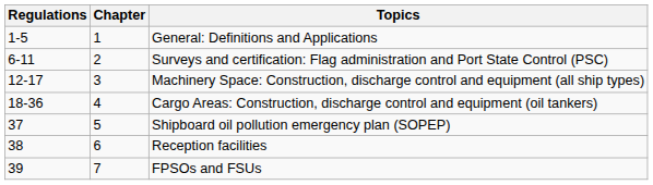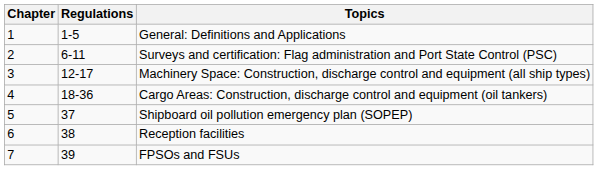 <table class="wikitable">
 <tr>
+<th>Chapter</th>
 <th>Regulations</th>
-<th>Chapter</th>
 <th>Topics</th>
 </tr>
 <tr>
+<td>1</td>
 <td>1-5</td>
-<td>1</td>
 <td>General: Definitions and Applications</td>
 </tr>
 <tr>
+<td>2</td>
 <td>6-11</td>
-<td>2</td>
 <td>Surveys and certification: Flag administration and Port State Control (PSC)</td>
 </tr>
 <tr>
+<td>3</td>
 <td>12-17</td>
-<td>3</td>
 <td>Machinery Space: Construction, discharge control and equipment (all ship types)</td>
 </tr>
 <tr>
+<td>4</td>
 <td>18-36</td>
-<td>4</td>
 <td>Cargo Areas: Construction, discharge control and equipment (oil tankers)</td>
 </tr>
 <tr>
+<td>5</td>
 <td>37</td>
-<td>5</td>
 <td>Shipboard oil pollution emergency plan (SOPEP)</td>
 </tr>
 <tr>
+<td>6</td>
 <td>38</td>
-<td>6</td>
 <td>Reception facilities</td>
 </tr>
 <tr>
+<td>7</td>
 <td>39</td>
-<td>7</td>
 <td>FPSOs and FSUs</td>
 </tr>
 </table>
